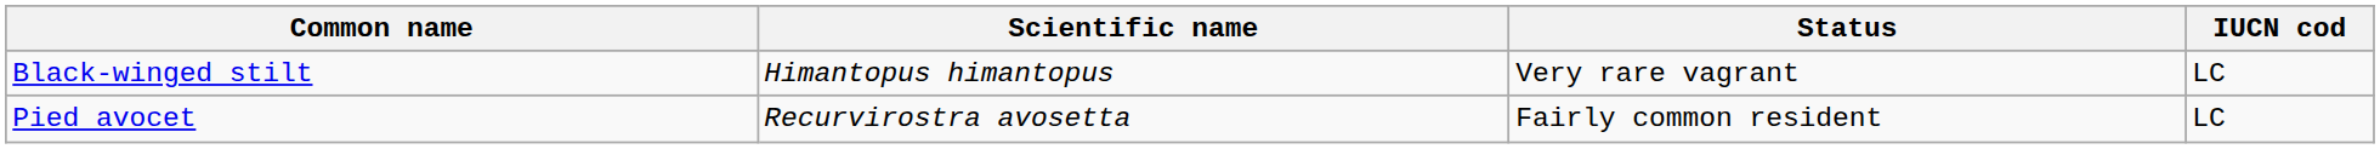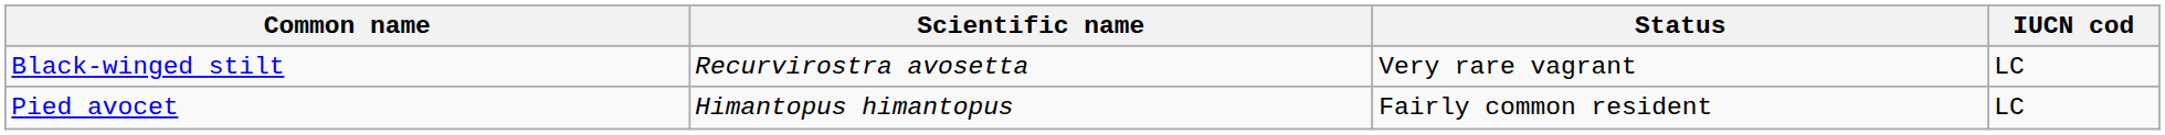 <table width=70% class="wikitable sortable">
 <tr>
 <th width=20%>Common name</th>
 <th width=20%>Scientific name</th>
 <th width=18%>Status</th>
 <th width=5%>IUCN cod</th>
 </tr>
 <tr>
 <td><a href='#'>Black-winged stilt</a></td>
-<td><em>Himantopus himantopus</em></td>
+<td><em>Recurvirostra avosetta</em></td>
 <td>Very rare vagrant</td>
 <td>LC</td>
 </tr>
 <tr>
 <td><a href='#'>Pied avocet</a></td>
-<td><em>Recurvirostra avosetta</em></td>
+<td><em>Himantopus himantopus</em></td>
 <td>Fairly common resident</td>
 <td>LC</td>
 </tr>
 </table>
